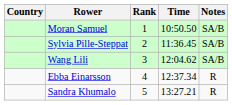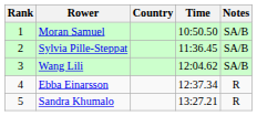 <table class="wikitable" style="text-align:center">
 <tr>
+<th>Rank</th>
+<th>Rower</th>
 <th>Country</th>
-<th>Rower</th>
-<th>Rank</th>
 <th>Time</th>
 <th>Notes</th>
 </tr>
 <tr bgcolor=ccffcc>
+<td>1</td>
+<td align="left"><a href='#'>Moran Samuel</a></td>
 <td align="left"></td>
-<td align="left"><a href='#'>Moran Samuel</a></td>
-<td>1</td>
 <td>10:50.50</td>
 <td>SA/B</td>
 </tr>
 <tr bgcolor=ccffcc>
+<td>2</td>
+<td align="left"><a href='#'>Sylvia Pille-Steppat</a></td>
 <td align="left"></td>
-<td align="left"><a href='#'>Sylvia Pille-Steppat</a></td>
-<td>2</td>
 <td>11:36.45</td>
 <td>SA/B</td>
 </tr>
 <tr bgcolor=ccffcc>
+<td>3</td>
+<td align="left"><a href='#'>Wang Lili</a></td>
 <td align="left"></td>
-<td align="left"><a href='#'>Wang Lili</a></td>
-<td>3</td>
 <td>12:04.62</td>
 <td>SA/B</td>
 </tr>
 <tr>
+<td>4</td>
+<td align="left"><a href='#'>Ebba Einarsson</a></td>
 <td align="left"></td>
-<td align="left"><a href='#'>Ebba Einarsson</a></td>
-<td>4</td>
 <td>12:37.34</td>
 <td>R</td>
 </tr>
 <tr>
+<td>5</td>
+<td align="left"><a href='#'>Sandra Khumalo</a></td>
 <td align="left"></td>
-<td align="left"><a href='#'>Sandra Khumalo</a></td>
-<td>5</td>
 <td>13:27.21</td>
 <td>R</td>
 </tr>
 </table>
